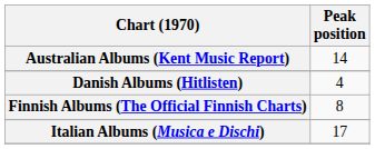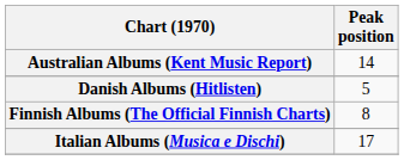 <table class="wikitable sortable plainrowheaders">
 <tr>
 <th>Chart (1970)</th>
 <th>Peak<br>position</th>
 </tr>
 <tr>
 <th scope=row>Australian Albums (<a href='#'>Kent Music Report</a>)</th>
 <td style="text-align:center;">14</td>
 </tr>
 <tr>
 </tr>
 <tr>
 <th scope=row>Danish Albums (<a href='#'>Hitlisten</a>)</th>
-<td style="text-align:center;">4</td>
+<td style="text-align:center;">5</td>
 </tr>
 <tr>
 <th scope="row">Finnish Albums (<a href='#'>The Official Finnish Charts</a>)</th>
 <td align="center">8</td>
 </tr>
 <tr>
 </tr>
 <tr>
 <th scope="row">Italian Albums (<em><a href='#'>Musica e Dischi</a></em>)</th>
 <td align="center">17</td>
 </tr>
 <tr>
 </tr>
 <tr>
 </tr>
 <tr>
 </tr>
 </table>
